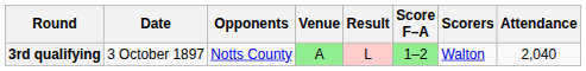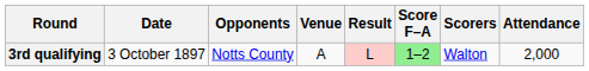 <table class="wikitable plainrowheaders" style="text-align:center">
 <tr>
 <th scope=col>Round</th>
 <th scope=col>Date</th>
 <th scope=col>Opponents</th>
 <th scope=col>Venue</th>
 <th scope=col>Result</th>
 <th scope=col>Score<br>F–A</th>
 <th scope=col>Scorers</th>
 <th scope=col>Attendance</th>
 </tr>
 <tr>
 <th scope=row>3rd qualifying</th>
 <td style=text-align:left>3 October 1897</td>
 <td style=text-align:left><a href='#'>Notts County</a></td>
-<td style="background: lightgreen;">A</td>
+<td>A</td>
 <td style=background:#fcc>L</td>
 <td style="background: lightgreen;">1–2</td>
 <td style=text-align:left><a href='#'>Walton</a></td>
-<td>2,040</td>
+<td>2,000</td>
 </tr>
 </table>
